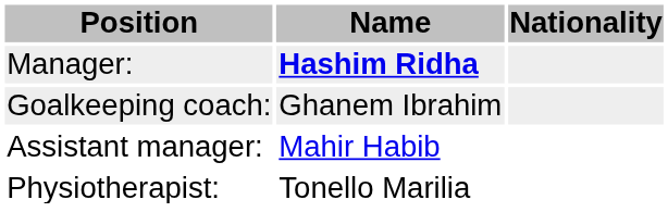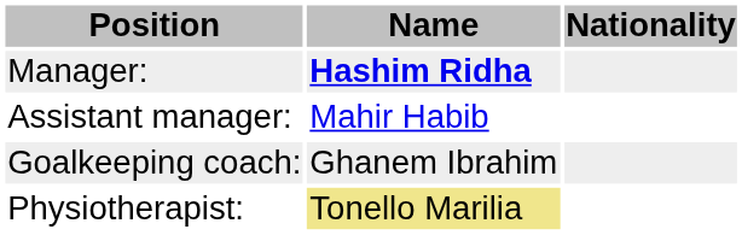 <table class="toccolours">
 <tr>
 <th bgcolor=silver>Position</th>
 <th bgcolor=silver>Name</th>
 <th bgcolor=silver>Nationality</th>
 </tr>
 <tr bgcolor=#eeeeee>
 <td>Manager:</td>
 <td><strong><a href='#'>Hashim Ridha</a></strong></td>
 <td></td>
 </tr>
+<tr>
+<td>Assistant manager:</td>
+<td><a href='#'>Mahir Habib</a></td>
+<td></td>
+</tr>
 <tr bgcolor=#eeeeee>
 <td>Goalkeeping coach:</td>
 <td>Ghanem Ibrahim</td>
 <td></td>
 </tr>
 <tr>
-<td>Assistant manager:</td>
-<td><a href='#'>Mahir Habib</a></td>
-<td></td>
-</tr>
-<tr>
 <td>Physiotherapist:</td>
-<td>Tonello Marilia</td>
+<td style="background: khaki;">Tonello Marilia</td>
 <td></td>
 </tr>
 <tr>
 </tr>
 </table>
